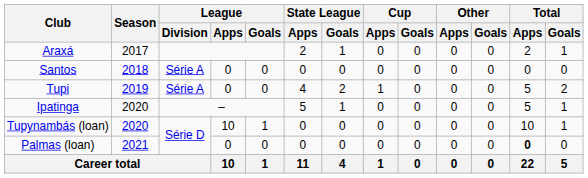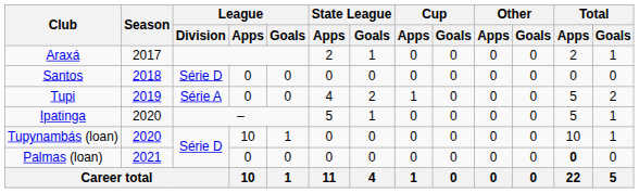 <table class=wikitable style=text-align:center>
 <tr>
 <th rowspan="2">Club</th>
 <th rowspan="2">Season</th>
 <th colspan="3">League</th>
 <th colspan="2">State League</th>
 <th colspan="2">Cup</th>
 <th colspan="2">Other</th>
 <th colspan="2">Total</th>
 </tr>
 <tr>
 <th>Division</th>
 <th>Apps</th>
 <th>Goals</th>
 <th>Apps</th>
 <th>Goals</th>
 <th>Apps</th>
 <th>Goals</th>
 <th>Apps</th>
 <th>Goals</th>
 <th>Apps</th>
 <th>Goals</th>
 </tr>
 <tr>
 <td><a href='#'>Araxá</a></td>
 <td>2017</td>
 <td colspan="3"></td>
 <td>2</td>
 <td>1</td>
 <td>0</td>
 <td>0</td>
 <td>0</td>
 <td>0</td>
 <td>2</td>
 <td>1</td>
 </tr>
 <tr>
 <td><a href='#'>Santos</a></td>
 <td><a href='#'>2018</a></td>
-<td><a href='#'>Série A</a></td>
+<td><a href='#'>Série D</a></td>
 <td>0</td>
 <td>0</td>
 <td>0</td>
 <td>0</td>
 <td>0</td>
 <td>0</td>
 <td>0</td>
 <td>0</td>
 <td>0</td>
 <td>0</td>
 </tr>
 <tr>
 <td><a href='#'>Tupi</a></td>
 <td><a href='#'>2019</a></td>
 <td><a href='#'>Série A</a></td>
 <td>0</td>
 <td>0</td>
 <td>4</td>
 <td>2</td>
 <td>1</td>
 <td>0</td>
 <td>0</td>
 <td>0</td>
 <td>5</td>
 <td>2</td>
 </tr>
 <tr>
 <td><a href='#'>Ipatinga</a></td>
 <td>2020</td>
 <td colspan="3">–</td>
 <td>5</td>
 <td>1</td>
 <td>0</td>
 <td>0</td>
 <td>0</td>
 <td>0</td>
 <td>5</td>
 <td>1</td>
 </tr>
 <tr>
 <td><a href='#'>Tupynambás</a> (loan)</td>
 <td><a href='#'>2020</a></td>
 <td rowspan="2"><a href='#'>Série D</a></td>
 <td>10</td>
 <td>1</td>
 <td>0</td>
 <td>0</td>
 <td>0</td>
 <td>0</td>
 <td>0</td>
 <td>0</td>
 <td>10</td>
 <td>1</td>
 </tr>
 <tr>
 <td><a href='#'>Palmas</a> (loan)</td>
 <td><a href='#'>2021</a></td>
 <td>0</td>
 <td>0</td>
 <td>0</td>
 <td>0</td>
 <td>0</td>
 <td>0</td>
 <td>0</td>
 <td>0</td>
 <td><strong>0</strong></td>
 <td>0</td>
 </tr>
 <tr>
 <th colspan="3"><strong>Career total</strong></th>
 <th>10</th>
 <th>1</th>
 <th>11</th>
 <th>4</th>
 <th>1</th>
 <th>0</th>
 <th>0</th>
 <th>0</th>
 <th>22</th>
 <th>5</th>
 </tr>
 </table>
